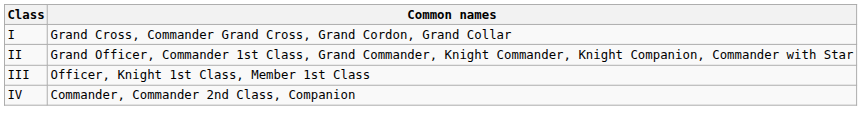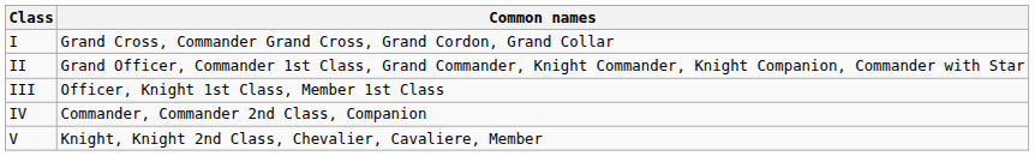 <table class="wikitable">
 <tr>
 <th>Class</th>
 <th>Common names</th>
 </tr>
 <tr>
 <td>I</td>
 <td>Grand Cross, Commander Grand Cross, Grand Cordon, Grand Collar</td>
 </tr>
 <tr>
 <td>II</td>
 <td>Grand Officer, Commander 1st Class, Grand Commander, Knight Commander, Knight Companion, Commander with Star</td>
 </tr>
 <tr>
 <td>III</td>
 <td>Officer, Knight 1st Class, Member 1st Class</td>
 </tr>
 <tr>
 <td>IV</td>
 <td>Commander, Commander 2nd Class, Companion</td>
 </tr>
+<tr>
+<td>V</td>
+<td>Knight, Knight 2nd Class, Chevalier, Cavaliere, Member</td>
+</tr>
 </table>
